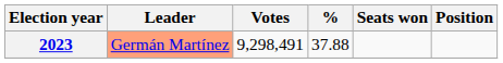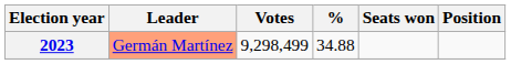 <table class="wikitable">
 <tr>
 <th>Election year</th>
 <th>Leader</th>
 <th>Votes</th>
 <th>%</th>
 <th>Seats won</th>
 <th>Position</th>
 </tr>
 <tr>
 <th><a href='#'>2023</a></th>
 <td style="background: lightsalmon;"><a href='#'>Germán Martínez</a></td>
-<td>9,298,491</td>
-<td>37.88</td>
+<td>9,298,499</td>
+<td>34.88</td>
 <td></td>
 <td></td>
 </tr>
 <tr>
 </tr>
 </table>
